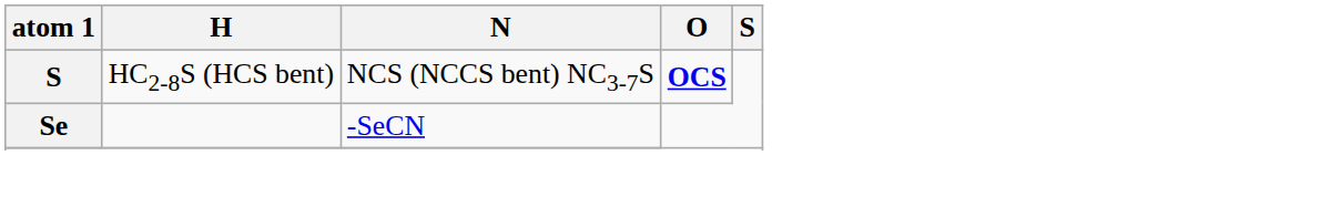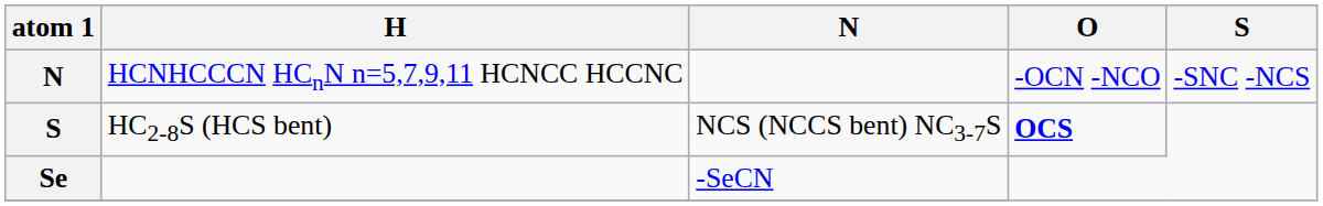 <table class="wikitable">
 <tr>
 <th>atom 1</th>
 <th>H</th>
 <th>N</th>
 <th>O</th>
 <th>S</th>
+</tr>
+<tr>
+<th>N</th>
+<td><a href='#'>HCN</a><a href='#'>HCCCN</a> <a href='#'>HC<sub>n</sub>N n=5,7,9,11</a> HCNCC HCCNC</td>
+<td></td>
+<td><a href='#'>-OCN</a> <a href='#'>-NCO</a></td>
+<td><a href='#'>-SNC</a> <a href='#'>-NCS</a></td>
 </tr>
 <tr>
 <th>S</th>
 <td>HC<sub>2-8</sub>S (HCS bent)</td>
 <td>NCS (NCCS bent) NC<sub>3-7</sub>S</td>
 <td><strong><a href='#'>OCS</a></strong></td>
 </tr>
 <tr>
 <th>Se</th>
 <td></td>
 <td><a href='#'>-SeCN</a></td>
 </tr>
 <tr>
 </tr>
 <tr>
 </tr>
 </table>
